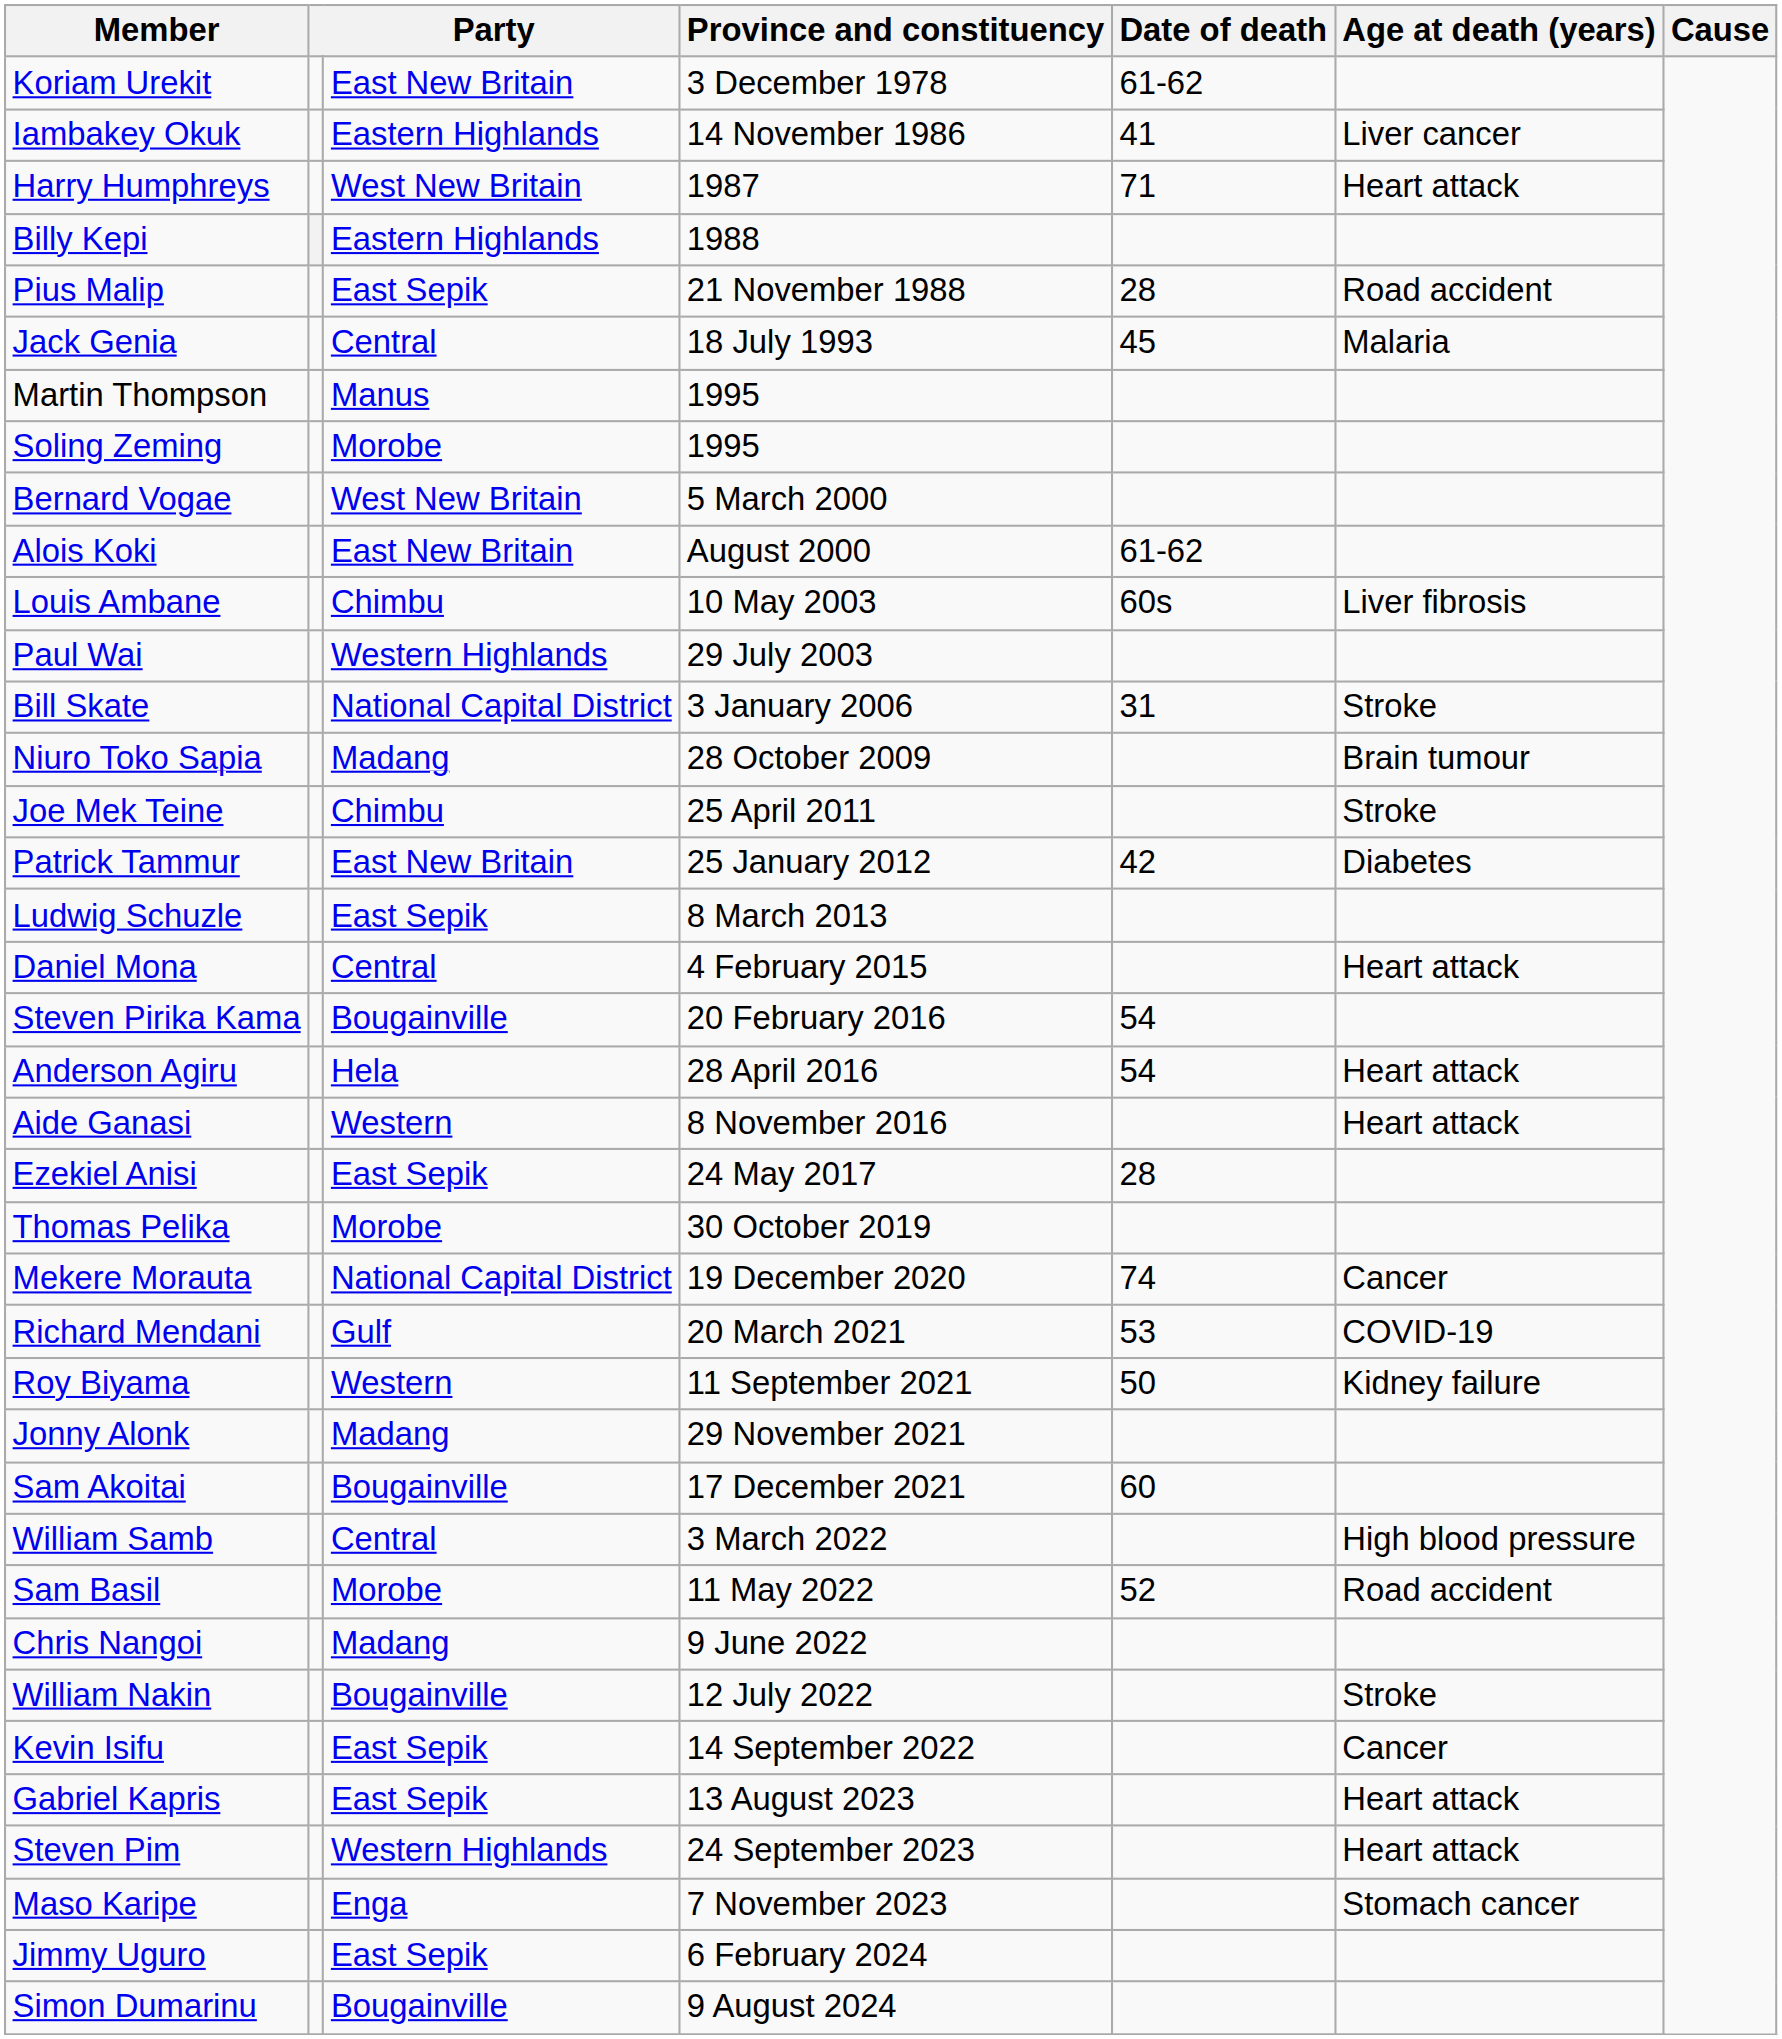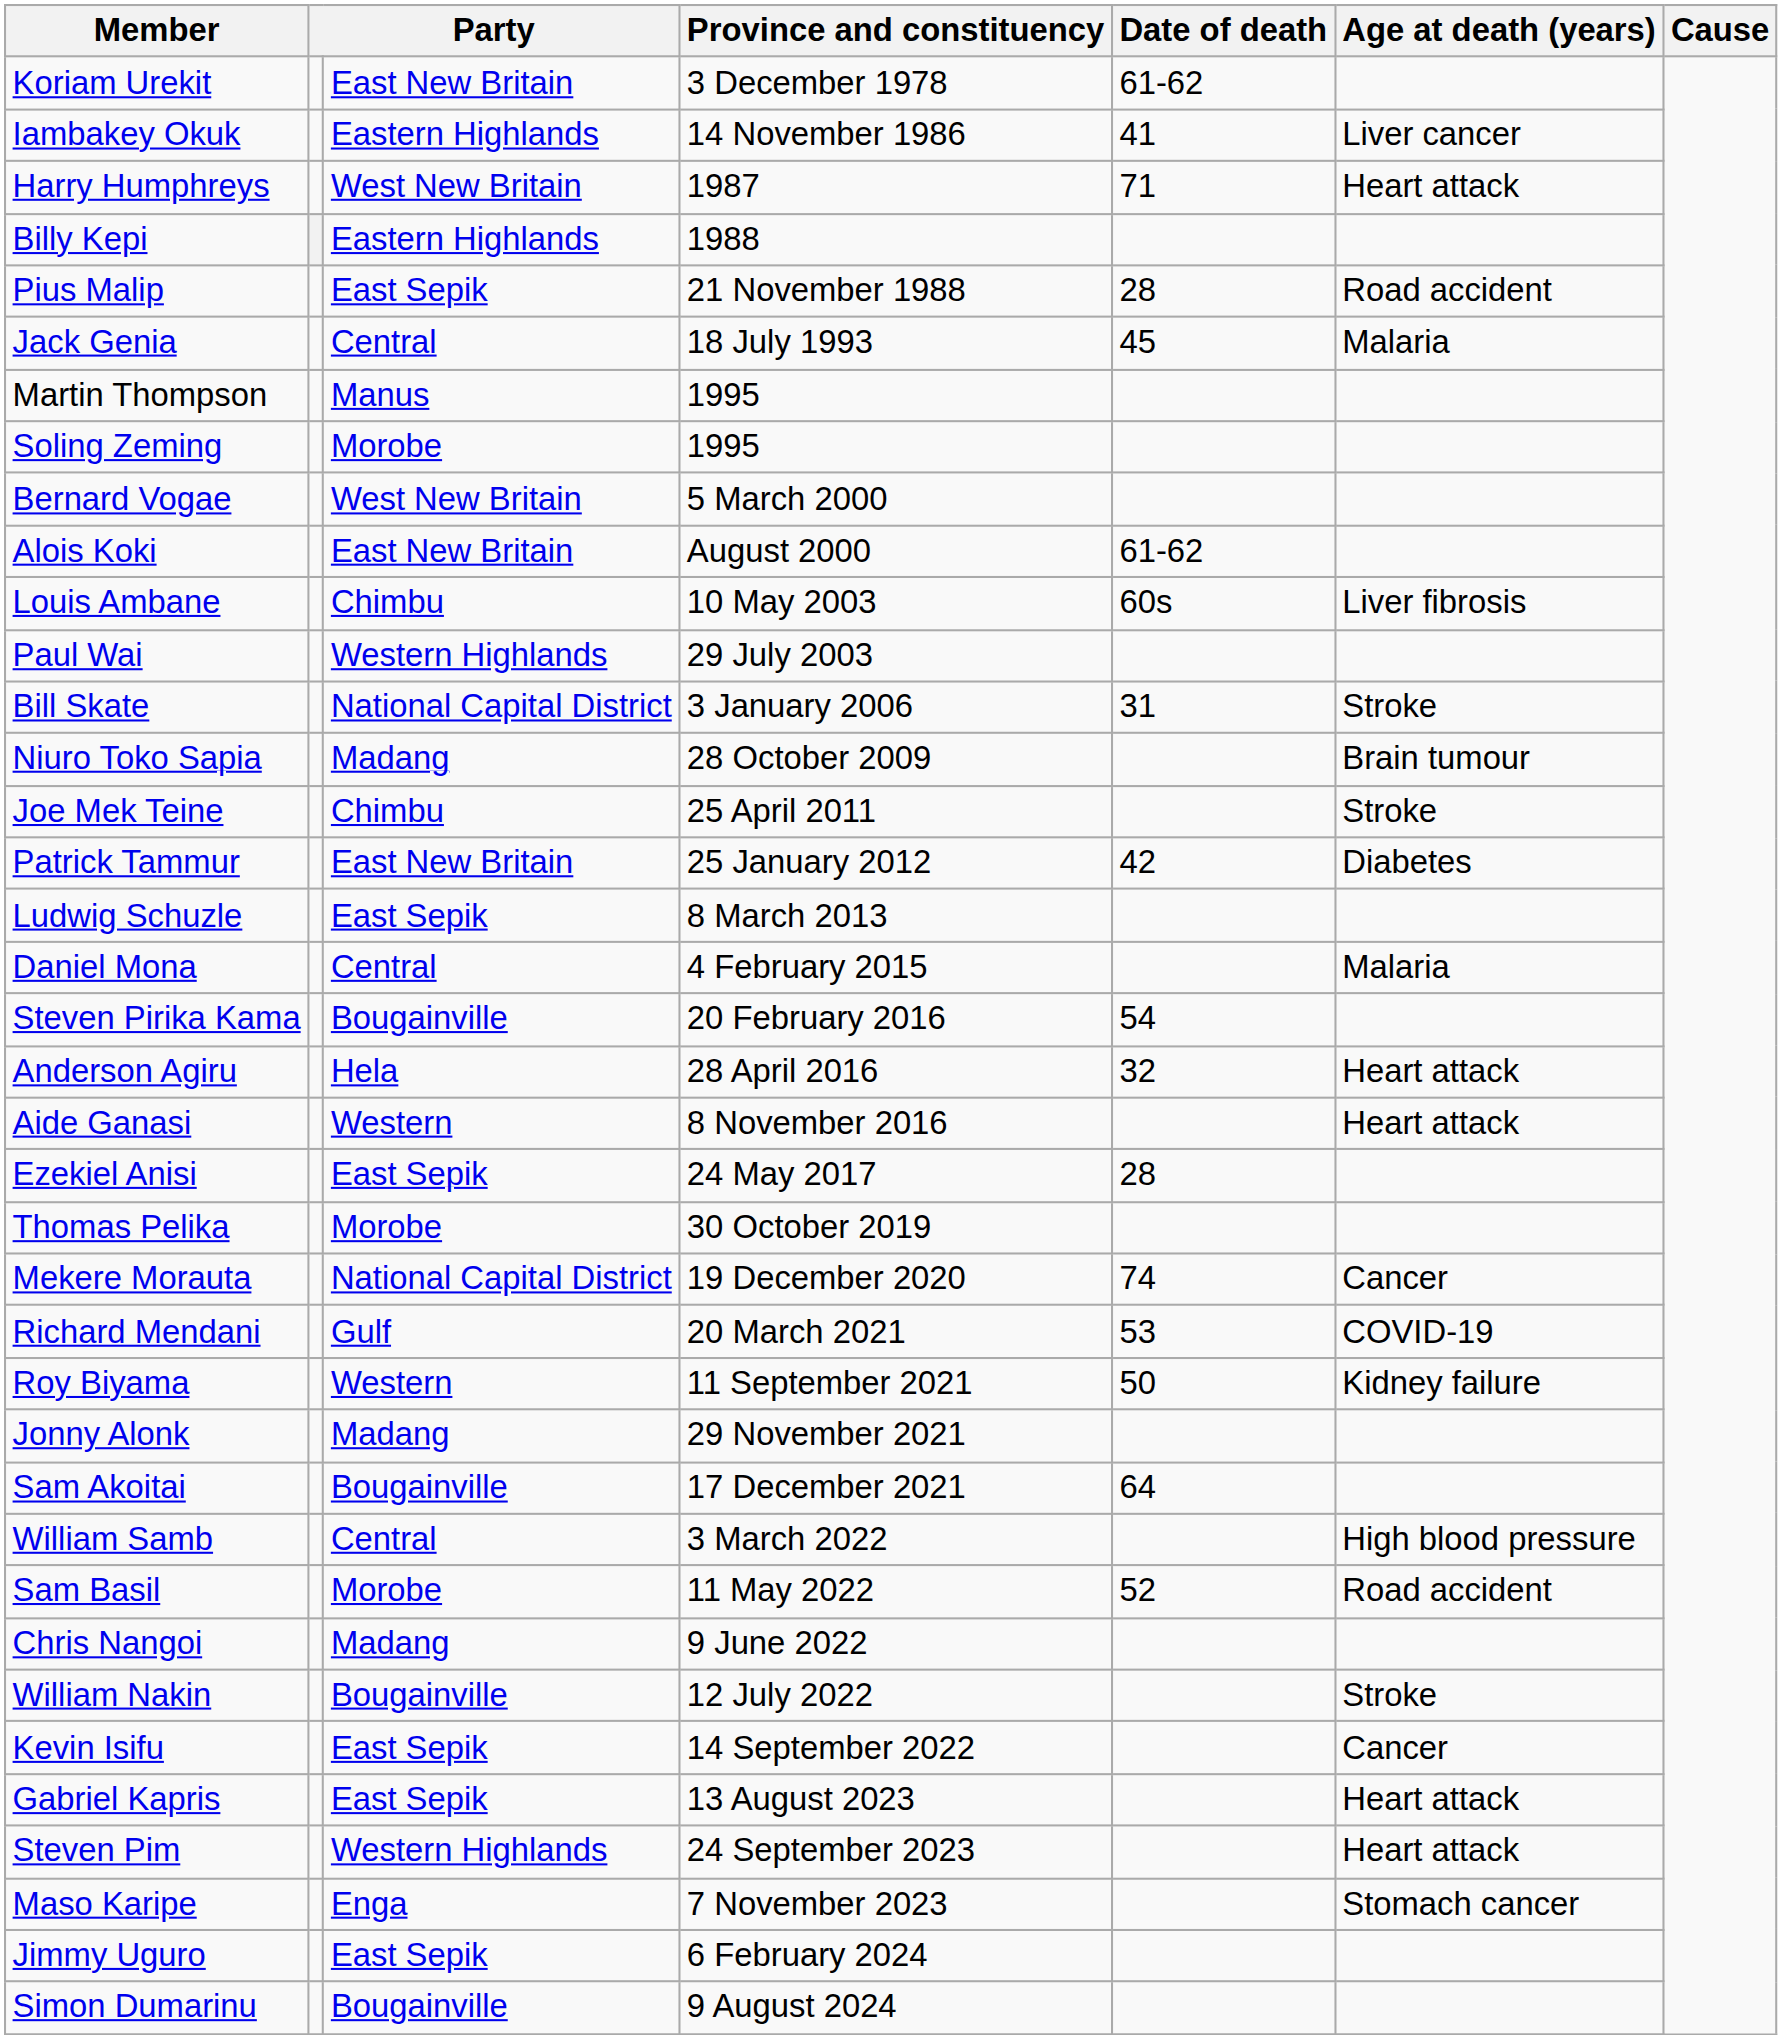 <table class="wikitable sortable">
 <tr>
 <th>Member</th>
 <th colspan=2>Party</th>
 <th>Province and constituency</th>
 <th>Date of death</th>
 <th>Age at death (years)</th>
 <th>Cause</th>
 </tr>
 <tr>
 <td><a href='#'>Koriam Urekit</a></td>
 <td></td>
 <td><a href='#'>East New Britain</a><br></td>
 <td>3 December 1978</td>
 <td>61-62</td>
 <td></td>
 </tr>
 <tr>
 <td><a href='#'>Iambakey Okuk</a></td>
 <td></td>
 <td><a href='#'>Eastern Highlands</a><br></td>
 <td>14 November 1986</td>
 <td>41</td>
 <td>Liver cancer</td>
 </tr>
 <tr>
 <td><a href='#'>Harry Humphreys</a></td>
 <td></td>
 <td><a href='#'>West New Britain</a><br></td>
 <td>1987</td>
 <td>71</td>
 <td>Heart attack</td>
 </tr>
 <tr>
 <td><a href='#'>Billy Kepi</a></td>
 <th></th>
 <td><a href='#'>Eastern Highlands</a><br></td>
 <td>1988</td>
 <td></td>
 <td></td>
 </tr>
 <tr>
 <td><a href='#'>Pius Malip</a></td>
 <td></td>
 <td><a href='#'>East Sepik</a><br></td>
 <td>21 November 1988</td>
 <td>28</td>
 <td>Road accident</td>
 </tr>
 <tr>
 <td><a href='#'>Jack Genia</a></td>
 <td></td>
 <td><a href='#'>Central</a><br></td>
 <td>18 July 1993</td>
 <td>45</td>
 <td>Malaria</td>
 </tr>
 <tr>
 <td>Martin Thompson</td>
 <td></td>
 <td><a href='#'>Manus</a><br></td>
 <td>1995</td>
 <td></td>
 <td></td>
 </tr>
 <tr>
 <td><a href='#'>Soling Zeming</a></td>
 <td></td>
 <td><a href='#'>Morobe</a><br></td>
 <td>1995</td>
 <td></td>
 <td></td>
 </tr>
 <tr>
 <td><a href='#'>Bernard Vogae</a></td>
 <td></td>
 <td><a href='#'>West New Britain</a><br></td>
 <td>5 March 2000</td>
 <td></td>
 <td></td>
 </tr>
 <tr>
 <td><a href='#'>Alois Koki</a></td>
 <td></td>
 <td><a href='#'>East New Britain</a><br></td>
 <td>August 2000</td>
 <td>61-62</td>
 <td></td>
 </tr>
 <tr>
 <td><a href='#'>Louis Ambane</a></td>
 <td></td>
 <td><a href='#'>Chimbu</a><br></td>
 <td>10 May 2003</td>
 <td>60s</td>
 <td>Liver fibrosis</td>
 </tr>
 <tr>
 <td><a href='#'>Paul Wai</a></td>
 <td></td>
 <td><a href='#'>Western Highlands</a><br></td>
 <td>29 July 2003</td>
 <td></td>
 <td></td>
 </tr>
 <tr>
 <td><a href='#'>Bill Skate</a></td>
 <td></td>
 <td><a href='#'>National Capital District</a><br></td>
 <td>3 January 2006</td>
 <td>31</td>
 <td>Stroke</td>
 </tr>
 <tr>
 <td><a href='#'>Niuro Toko Sapia</a></td>
 <td></td>
 <td><a href='#'>Madang</a><br></td>
 <td>28 October 2009</td>
 <td></td>
 <td>Brain tumour</td>
 </tr>
 <tr>
 <td><a href='#'>Joe Mek Teine</a></td>
 <td></td>
 <td><a href='#'>Chimbu</a><br></td>
 <td>25 April 2011</td>
 <td></td>
 <td>Stroke</td>
 </tr>
 <tr>
 <td><a href='#'>Patrick Tammur</a></td>
 <td></td>
 <td><a href='#'>East New Britain</a><br></td>
 <td>25 January 2012</td>
 <td>42</td>
 <td>Diabetes</td>
 </tr>
 <tr>
 <td><a href='#'>Ludwig Schuzle</a></td>
 <td></td>
 <td><a href='#'>East Sepik</a><br></td>
 <td>8 March 2013</td>
 <td></td>
 <td></td>
 </tr>
 <tr>
 <td><a href='#'>Daniel Mona</a></td>
 <td></td>
 <td><a href='#'>Central</a><br></td>
 <td>4 February 2015</td>
 <td></td>
-<td>Heart attack</td>
+<td>Malaria</td>
 </tr>
 <tr>
 <td><a href='#'>Steven Pirika Kama</a></td>
 <td></td>
 <td><a href='#'>Bougainville</a><br></td>
 <td>20 February 2016</td>
 <td>54</td>
 <td></td>
 </tr>
 <tr>
 <td><a href='#'>Anderson Agiru</a></td>
 <td></td>
 <td><a href='#'>Hela</a><br></td>
 <td>28 April 2016</td>
-<td>54</td>
+<td>32</td>
 <td>Heart attack</td>
 </tr>
 <tr>
 <td><a href='#'>Aide Ganasi</a></td>
 <td></td>
 <td><a href='#'>Western</a><br></td>
 <td>8 November 2016</td>
 <td></td>
 <td>Heart attack</td>
 </tr>
 <tr>
 <td><a href='#'>Ezekiel Anisi</a></td>
 <td></td>
 <td><a href='#'>East Sepik</a><br></td>
 <td>24 May 2017</td>
 <td>28</td>
 <td></td>
 </tr>
 <tr>
 <td><a href='#'>Thomas Pelika</a></td>
 <td></td>
 <td><a href='#'>Morobe</a><br></td>
 <td>30 October 2019</td>
 <td></td>
 <td></td>
 </tr>
 <tr>
 <td><a href='#'>Mekere Morauta</a></td>
 <td></td>
 <td><a href='#'>National Capital District</a><br></td>
 <td>19 December 2020</td>
 <td>74</td>
 <td>Cancer</td>
 </tr>
 <tr>
 <td><a href='#'>Richard Mendani</a></td>
 <td></td>
 <td><a href='#'>Gulf</a><br></td>
 <td>20 March 2021</td>
 <td>53</td>
 <td>COVID-19</td>
 </tr>
 <tr>
 <td><a href='#'>Roy Biyama</a></td>
 <td></td>
 <td><a href='#'>Western</a><br></td>
 <td>11 September 2021</td>
 <td>50</td>
 <td>Kidney failure</td>
 </tr>
 <tr>
 <td><a href='#'>Jonny Alonk</a></td>
 <td></td>
 <td><a href='#'>Madang</a><br></td>
 <td>29 November 2021</td>
 <td></td>
 <td></td>
 </tr>
 <tr>
 <td><a href='#'>Sam Akoitai</a></td>
 <td></td>
 <td><a href='#'>Bougainville</a><br></td>
 <td>17 December 2021</td>
-<td>60</td>
+<td>64</td>
 <td></td>
 </tr>
 <tr>
 <td><a href='#'>William Samb</a></td>
 <td></td>
 <td><a href='#'>Central</a><br></td>
 <td>3 March 2022</td>
 <td></td>
 <td>High blood pressure</td>
 </tr>
 <tr>
 <td><a href='#'>Sam Basil</a></td>
 <td></td>
 <td><a href='#'>Morobe</a><br></td>
 <td>11 May 2022</td>
 <td>52</td>
 <td>Road accident</td>
 </tr>
 <tr>
 <td><a href='#'>Chris Nangoi</a></td>
 <td></td>
 <td><a href='#'>Madang</a><br></td>
 <td>9 June 2022</td>
 <td></td>
 <td></td>
 </tr>
 <tr>
 <td><a href='#'>William Nakin</a></td>
 <td></td>
 <td><a href='#'>Bougainville</a><br></td>
 <td>12 July 2022</td>
 <td></td>
 <td>Stroke</td>
 </tr>
 <tr>
 <td><a href='#'>Kevin Isifu</a></td>
 <td></td>
 <td><a href='#'>East Sepik</a><br></td>
 <td>14 September 2022</td>
 <td></td>
 <td>Cancer</td>
 </tr>
 <tr>
 <td><a href='#'>Gabriel Kapris</a></td>
 <td></td>
 <td><a href='#'>East Sepik</a><br></td>
 <td>13 August 2023</td>
 <td></td>
 <td>Heart attack</td>
 </tr>
 <tr>
 <td><a href='#'>Steven Pim</a></td>
 <td></td>
 <td><a href='#'>Western Highlands</a><br></td>
 <td>24 September 2023</td>
 <td></td>
 <td>Heart attack</td>
 </tr>
 <tr>
 <td><a href='#'>Maso Karipe</a></td>
 <td></td>
 <td><a href='#'>Enga</a><br></td>
 <td>7 November 2023</td>
 <td></td>
 <td>Stomach cancer</td>
 </tr>
 <tr>
 <td><a href='#'>Jimmy Uguro</a></td>
 <td></td>
 <td><a href='#'>East Sepik</a><br></td>
 <td>6 February 2024</td>
 <td></td>
 <td></td>
 </tr>
 <tr>
 <td><a href='#'>Simon Dumarinu</a></td>
 <td></td>
 <td><a href='#'>Bougainville</a><br></td>
 <td>9 August 2024</td>
 <td></td>
 <td></td>
 </tr>
 <tr>
 </tr>
 </table>
